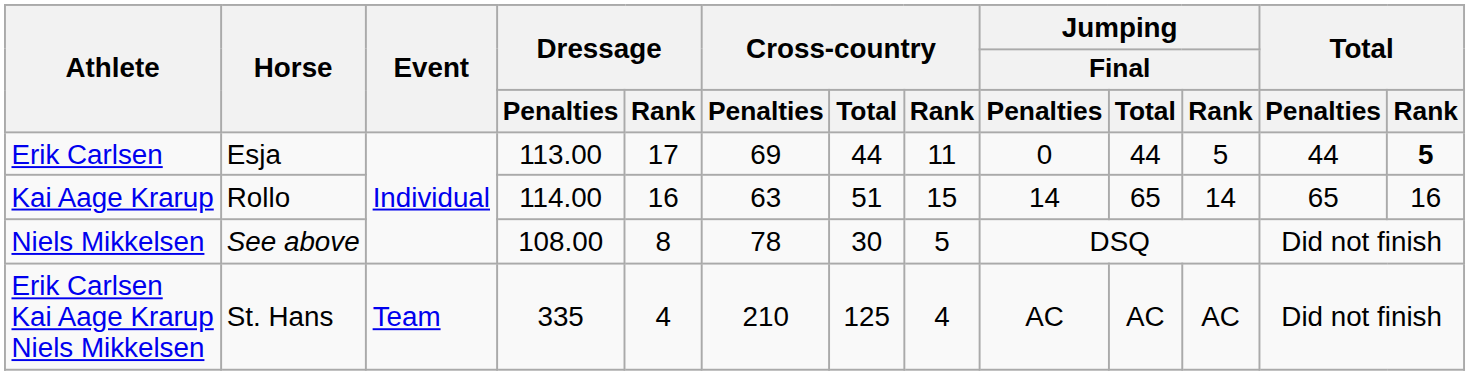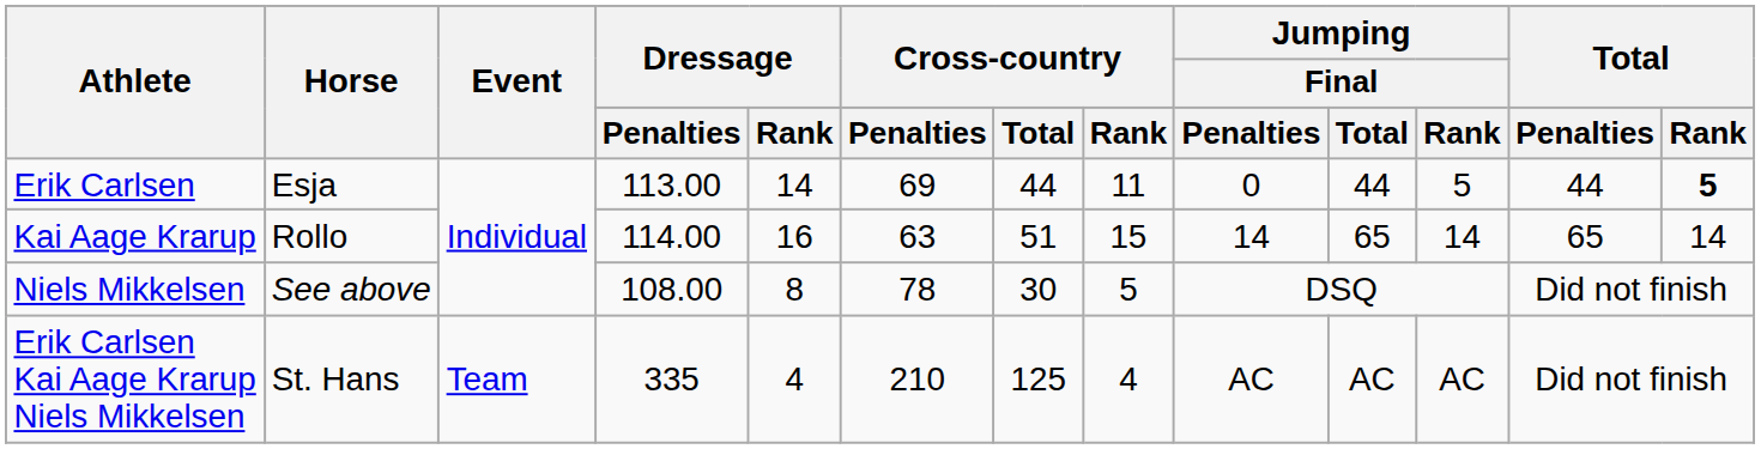 <table class=wikitable style="font-size:90%">
 <tr>
 <th rowspan="3">Athlete</th>
 <th rowspan="3">Horse</th>
 <th rowspan="3">Event</th>
 <th colspan="2" rowspan="2">Dressage</th>
 <th colspan="3" rowspan="2">Cross-country</th>
 <th colspan="3">Jumping</th>
 <th colspan="2" rowspan="2">Total</th>
 </tr>
 <tr style="font-size:95%">
 <th colspan="3">Final</th>
 </tr>
 <tr style="font-size:95%">
 <th>Penalties</th>
 <th>Rank</th>
 <th>Penalties</th>
 <th>Total</th>
 <th>Rank</th>
 <th>Penalties</th>
 <th>Total</th>
 <th>Rank</th>
 <th>Penalties</th>
 <th>Rank</th>
 </tr>
 <tr align=center>
 <td align=left><a href='#'>Erik Carlsen</a></td>
 <td align=left>Esja</td>
 <td align=left rowspan=3><a href='#'>Individual</a></td>
 <td>113.00</td>
-<td>17</td>
+<td>14</td>
 <td>69</td>
 <td>44</td>
 <td>11</td>
 <td>0</td>
 <td>44</td>
 <td>5</td>
 <td>44</td>
 <td><strong>5</strong></td>
 </tr>
 <tr align=center>
 <td align=left><a href='#'>Kai Aage Krarup</a></td>
 <td align=left>Rollo</td>
 <td>114.00</td>
 <td>16</td>
 <td>63</td>
 <td>51</td>
 <td>15</td>
 <td>14</td>
 <td>65</td>
 <td>14</td>
 <td>65</td>
-<td>16</td>
+<td>14</td>
 </tr>
 <tr align=center>
 <td align=left><a href='#'>Niels Mikkelsen</a></td>
 <td align=left><em>See above</em></td>
 <td>108.00</td>
 <td>8</td>
 <td>78</td>
 <td>30</td>
 <td>5</td>
 <td colspan=3>DSQ</td>
 <td colspan=2>Did not finish</td>
 </tr>
 <tr align=center>
 <td align=left><a href='#'>Erik Carlsen</a><br><a href='#'>Kai Aage Krarup</a><br><a href='#'>Niels Mikkelsen</a></td>
 <td align=left>St. Hans</td>
 <td align=left><a href='#'>Team</a></td>
 <td>335</td>
 <td>4</td>
 <td>210</td>
 <td>125</td>
 <td>4</td>
 <td>AC</td>
 <td>AC</td>
 <td>AC</td>
 <td colspan=2>Did not finish</td>
 </tr>
 </table>
